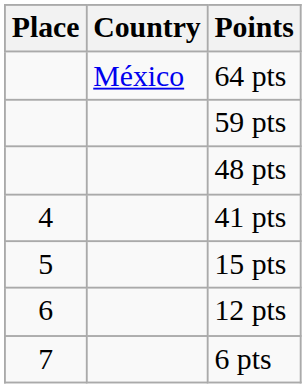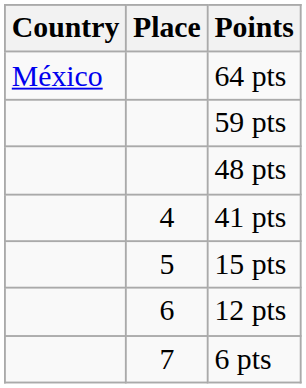 <table class=wikitable>
 <tr>
+<th>Country</th>
 <th>Place</th>
-<th>Country</th>
 <th>Points</th>
 </tr>
 <tr>
+<td> <a href='#'>México</a></td>
 <td align=center></td>
-<td> <a href='#'>México</a></td>
 <td>64 pts</td>
 </tr>
 <tr>
+<td></td>
 <td align=center></td>
-<td></td>
 <td>59 pts</td>
 </tr>
 <tr>
+<td></td>
 <td align=center></td>
-<td></td>
 <td>48 pts</td>
 </tr>
 <tr>
+<td></td>
 <td align=center>4</td>
-<td></td>
 <td>41 pts</td>
 </tr>
 <tr>
+<td></td>
 <td align=center>5</td>
-<td></td>
 <td>15 pts</td>
 </tr>
 <tr>
+<td></td>
 <td align=center>6</td>
-<td></td>
 <td>12 pts</td>
 </tr>
 <tr>
+<td></td>
 <td align=center>7</td>
-<td></td>
 <td>6 pts</td>
 </tr>
 </table>
